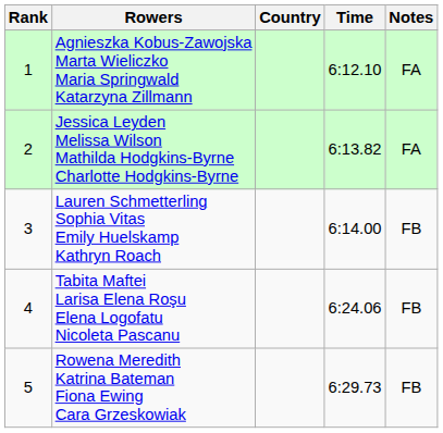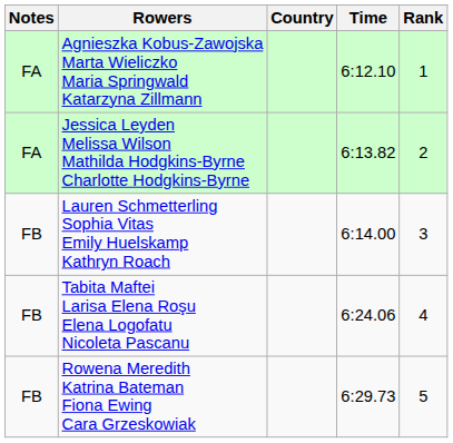 <table class="wikitable" style="text-align:center">
 <tr>
-<th>Rank</th>
+<th>Notes</th>
 <th>Rowers</th>
 <th>Country</th>
 <th>Time</th>
-<th>Notes</th>
+<th>Rank</th>
 </tr>
 <tr bgcolor=ccffcc>
-<td>1</td>
+<td>FA</td>
 <td align="left"><a href='#'>Agnieszka Kobus-Zawojska</a><br><a href='#'>Marta Wieliczko</a><br><a href='#'>Maria Springwald</a><br><a href='#'>Katarzyna Zillmann</a></td>
 <td align="left"></td>
 <td>6:12.10</td>
-<td>FA</td>
+<td>1</td>
 </tr>
 <tr bgcolor=ccffcc>
-<td>2</td>
+<td>FA</td>
 <td align="left"><a href='#'>Jessica Leyden</a><br><a href='#'>Melissa Wilson</a><br><a href='#'>Mathilda Hodgkins-Byrne</a><br><a href='#'>Charlotte Hodgkins-Byrne</a></td>
 <td align="left"></td>
 <td>6:13.82</td>
-<td>FA</td>
+<td>2</td>
 </tr>
 <tr>
-<td>3</td>
+<td>FB</td>
 <td align="left"><a href='#'>Lauren Schmetterling</a><br><a href='#'>Sophia Vitas</a><br><a href='#'>Emily Huelskamp</a><br><a href='#'>Kathryn Roach</a></td>
 <td align="left"></td>
 <td>6:14.00</td>
-<td>FB</td>
+<td>3</td>
 </tr>
 <tr>
-<td>4</td>
+<td>FB</td>
 <td align="left"><a href='#'>Tabita Maftei</a><br><a href='#'>Larisa Elena Roşu</a><br><a href='#'>Elena Logofatu</a><br><a href='#'>Nicoleta Pascanu</a></td>
 <td align="left"></td>
 <td>6:24.06</td>
-<td>FB</td>
+<td>4</td>
 </tr>
 <tr>
-<td>5</td>
+<td>FB</td>
 <td align="left"><a href='#'>Rowena Meredith</a><br><a href='#'>Katrina Bateman</a><br><a href='#'>Fiona Ewing</a><br><a href='#'>Cara Grzeskowiak</a></td>
 <td align="left"></td>
 <td>6:29.73</td>
-<td>FB</td>
+<td>5</td>
 </tr>
 </table>
